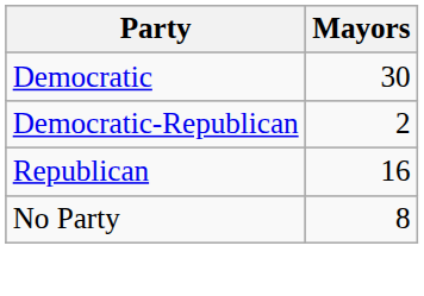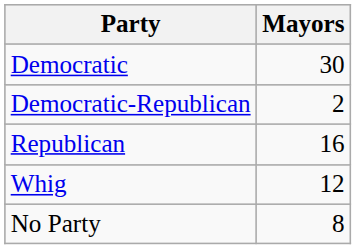 <table class=wikitable style="margin:0 0 0.5em 1em;">
 <tr>
 <th>Party</th>
 <th>Mayors</th>
 </tr>
 <tr>
 <td><a href='#'>Democratic</a></td>
 <td align=right>30</td>
 </tr>
 <tr>
 <td><a href='#'>Democratic-Republican</a></td>
 <td align=right>2</td>
 </tr>
 <tr>
 <td><a href='#'>Republican</a></td>
 <td align=right>16</td>
 </tr>
 <tr>
+<td><a href='#'>Whig</a></td>
+<td align=right>12</td>
+</tr>
+<tr>
 <td>No Party</td>
 <td align=right>8</td>
 </tr>
 </table>
